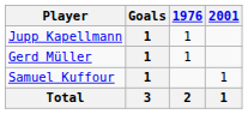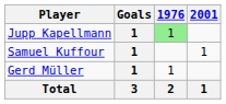 <table class="wikitable sortable" style="text-align:center;">
 <tr>
 <th>Player</th>
 <th>Goals</th>
 <th><a href='#'>1976</a></th>
 <th><a href='#'>2001</a></th>
 </tr>
 <tr>
 <td align="left"> <a href='#'>Jupp Kapellmann</a></td>
 <th>1</th>
-<td>1</td>
-<td></td>
-</tr>
-<tr>
-<td align="left"> <a href='#'>Gerd Müller</a></td>
-<th>1</th>
-<td>1</td>
+<td style="background: lightgreen;">1</td>
 <td></td>
 </tr>
 <tr>
 <td align="left"> <a href='#'>Samuel Kuffour</a></td>
 <th>1</th>
 <td></td>
 <td>1</td>
 </tr>
+<tr>
+<td align="left"> <a href='#'>Gerd Müller</a></td>
+<th>1</th>
+<td>1</td>
+<td></td>
+</tr>
 <tr class="sortbottom">
 <th>Total</th>
 <th>3</th>
 <th>2</th>
 <th>1</th>
 </tr>
 </table>
